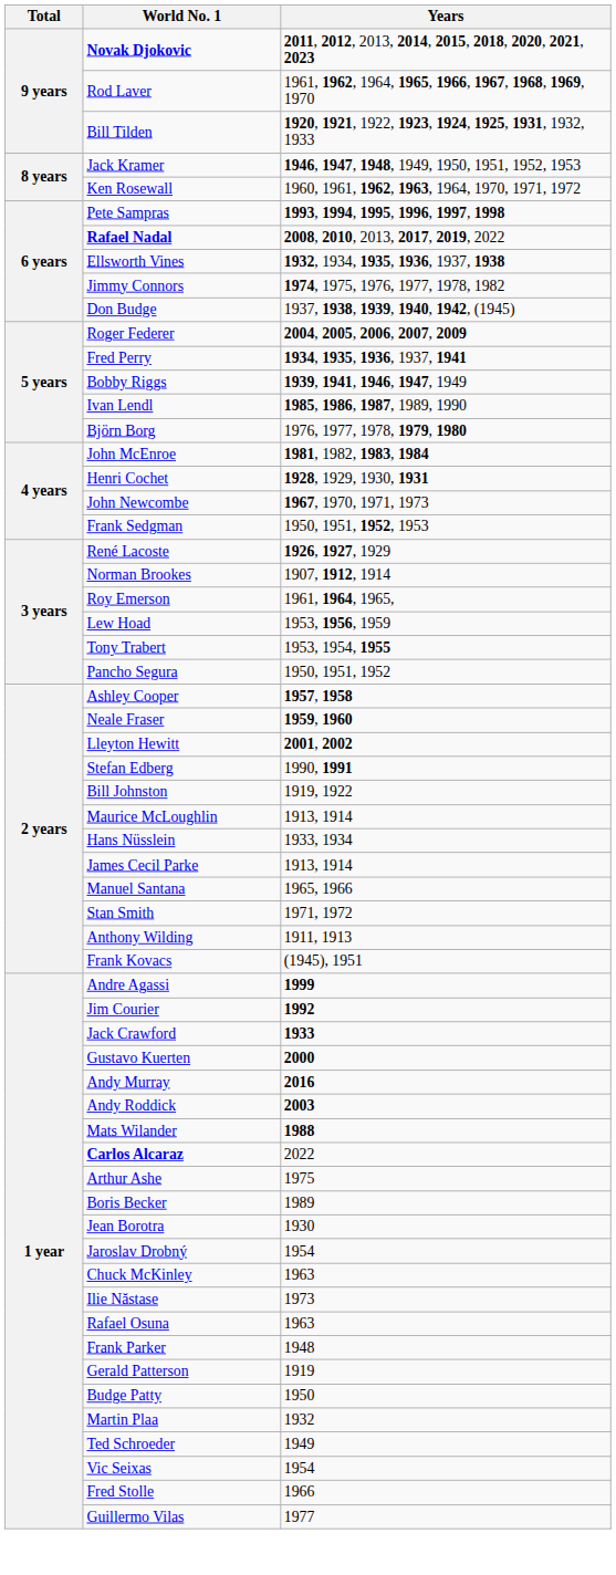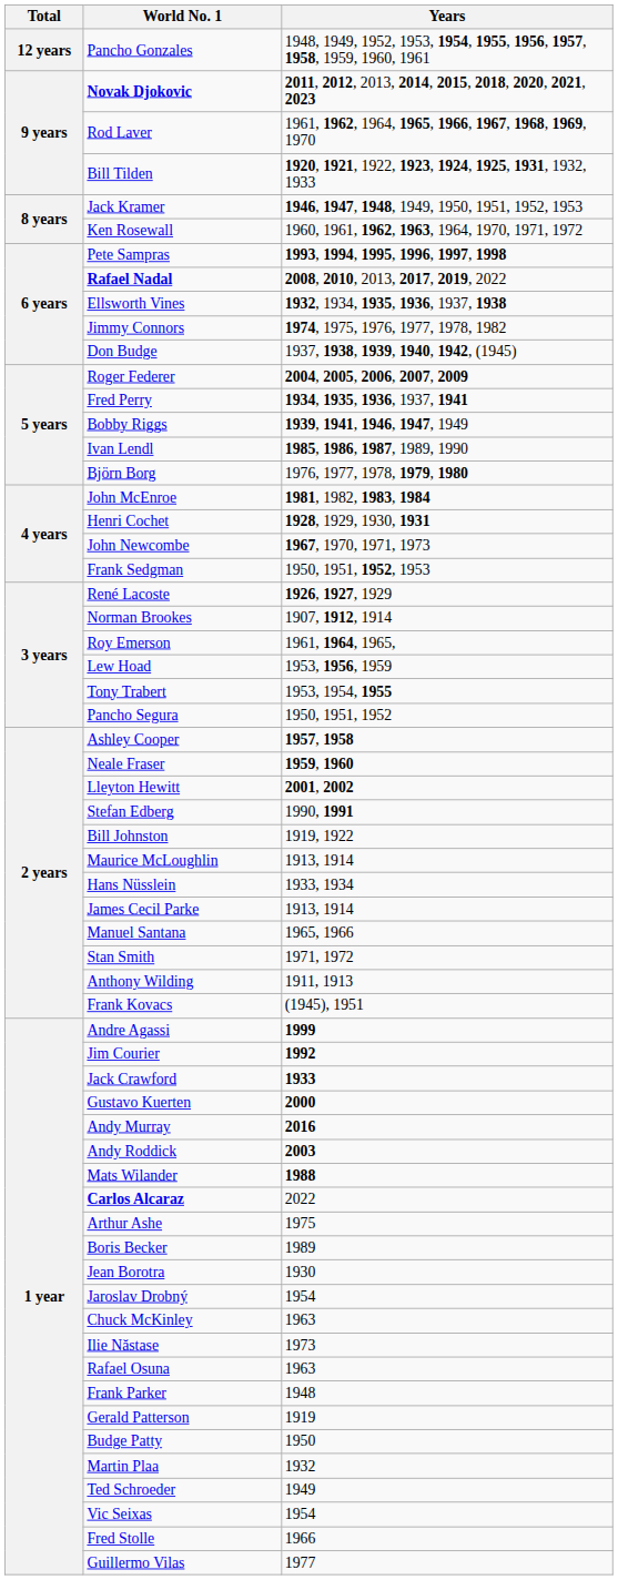 <table class="wikitable sortable">
 <tr>
 <th width="75" class="unsortable">Total</th>
 <th width="200"class="unsortable">World No. 1</th>
 <th width="340">Years</th>
+</tr>
+<tr>
+<th rowspan="1">12 years</th>
+<td> <a href='#'>Pancho Gonzales</a></td>
+<td>1948, 1949, 1952, 1953, <strong>1954</strong>, <strong>1955</strong>, <strong>1956</strong>, <strong>1957</strong>, <strong>1958</strong>, 1959, 1960, 1961</td>
 </tr>
 <tr>
 <th rowspan="3">9 years</th>
 <td> <strong><a href='#'>Novak Djokovic</a></strong></td>
 <td><strong>2011</strong>, <strong>2012</strong>, 2013, <strong>2014</strong>, <strong>2015</strong>, <strong>2018</strong>, <strong>2020</strong>, <strong>2021</strong>, <strong>2023</strong></td>
 </tr>
 <tr>
 <td> <a href='#'>Rod Laver</a></td>
 <td>1961, <strong>1962</strong>, 1964, <strong>1965</strong>, <strong>1966</strong>, <strong>1967</strong>, <strong>1968</strong>, <strong>1969</strong>, 1970</td>
 </tr>
 <tr>
 <td> <a href='#'>Bill Tilden</a></td>
 <td><strong>1920</strong>, <strong>1921</strong>, 1922, <strong>1923</strong>, <strong>1924</strong>, <strong>1925</strong>, <strong>1931</strong>, 1932, 1933</td>
 </tr>
 <tr>
 <th rowspan="2">8 years</th>
 <td> <a href='#'>Jack Kramer</a></td>
 <td><strong>1946</strong>, <strong>1947</strong>, <strong>1948</strong>, 1949, 1950, 1951, 1952, 1953</td>
 </tr>
 <tr>
 <td> <a href='#'>Ken Rosewall</a></td>
 <td>1960, 1961, <strong>1962</strong>, <strong>1963</strong>, 1964, 1970, 1971, 1972</td>
 </tr>
 <tr>
 <th rowspan="5">6 years</th>
 <td> <a href='#'>Pete Sampras</a></td>
 <td><strong>1993</strong>, <strong>1994</strong>, <strong>1995</strong>, <strong>1996</strong>, <strong>1997</strong>, <strong>1998</strong></td>
 </tr>
 <tr>
 <td> <strong><a href='#'>Rafael Nadal</a></strong></td>
 <td><strong>2008</strong>, <strong>2010</strong>, 2013, <strong>2017</strong>, <strong>2019</strong>, 2022</td>
 </tr>
 <tr>
 <td> <a href='#'>Ellsworth Vines</a></td>
 <td><strong>1932</strong>, 1934, <strong>1935</strong>, <strong>1936</strong>, 1937, <strong>1938</strong></td>
 </tr>
 <tr>
 <td> <a href='#'>Jimmy Connors</a></td>
 <td><strong>1974</strong>, 1975, 1976, 1977, 1978, 1982</td>
 </tr>
 <tr>
 <td> <a href='#'>Don Budge</a></td>
 <td>1937, <strong>1938</strong>, <strong>1939</strong>, <strong>1940</strong>, <strong>1942</strong>, (1945)</td>
 </tr>
 <tr>
 <th rowspan="5">5 years</th>
 <td> <a href='#'>Roger Federer</a></td>
 <td><strong>2004</strong>, <strong>2005</strong>, <strong>2006</strong>, <strong>2007</strong>, <strong>2009</strong></td>
 </tr>
 <tr>
 <td> <a href='#'>Fred Perry</a></td>
 <td><strong>1934</strong>, <strong>1935</strong>, <strong>1936</strong>, 1937, <strong>1941</strong></td>
 </tr>
 <tr>
 <td> <a href='#'>Bobby Riggs</a></td>
 <td><strong>1939</strong>, <strong>1941</strong>, <strong>1946</strong>, <strong>1947</strong>, 1949</td>
 </tr>
 <tr>
 <td> <a href='#'>Ivan Lendl</a></td>
 <td><strong>1985</strong>, <strong>1986</strong>, <strong>1987</strong>, 1989, 1990</td>
 </tr>
 <tr>
 <td> <a href='#'>Björn Borg</a></td>
 <td>1976, 1977, 1978, <strong>1979</strong>, <strong>1980</strong></td>
 </tr>
 <tr>
 <th rowspan="4">4 years</th>
 <td> <a href='#'>John McEnroe</a></td>
 <td><strong>1981</strong>, 1982, <strong>1983</strong>, <strong>1984</strong></td>
 </tr>
 <tr>
 <td> <a href='#'>Henri Cochet</a></td>
 <td><strong>1928</strong>, 1929, 1930, <strong>1931</strong></td>
 </tr>
 <tr>
 <td> <a href='#'>John Newcombe</a></td>
 <td><strong>1967</strong>, 1970, 1971, 1973</td>
 </tr>
 <tr>
 <td> <a href='#'>Frank Sedgman</a></td>
 <td>1950, 1951, <strong>1952</strong>, 1953</td>
 </tr>
 <tr>
 <th rowspan="6">3 years</th>
 <td> <a href='#'>René Lacoste</a></td>
 <td><strong>1926</strong>, <strong>1927</strong>, 1929</td>
 </tr>
 <tr>
 <td> <a href='#'>Norman Brookes</a></td>
 <td>1907, <strong>1912</strong>, 1914</td>
 </tr>
 <tr>
 <td> <a href='#'>Roy Emerson</a></td>
 <td>1961, <strong>1964</strong>, 1965,</td>
 </tr>
 <tr>
 <td> <a href='#'>Lew Hoad</a></td>
 <td>1953, <strong>1956</strong>, 1959</td>
 </tr>
 <tr>
 <td> <a href='#'>Tony Trabert</a></td>
 <td>1953, 1954, <strong>1955</strong></td>
 </tr>
 <tr>
 <td> <a href='#'>Pancho Segura</a></td>
 <td>1950, 1951, 1952</td>
 </tr>
 <tr>
 <th rowspan="12">2 years</th>
 <td> <a href='#'>Ashley Cooper</a></td>
 <td><strong>1957</strong>, <strong>1958</strong></td>
 </tr>
 <tr>
 <td> <a href='#'>Neale Fraser</a></td>
 <td><strong>1959</strong>, <strong>1960</strong></td>
 </tr>
 <tr>
 <td> <a href='#'>Lleyton Hewitt</a></td>
 <td><strong>2001</strong>, <strong>2002</strong></td>
 </tr>
 <tr>
 <td> <a href='#'>Stefan Edberg</a></td>
 <td>1990, <strong>1991</strong></td>
 </tr>
 <tr>
 <td> <a href='#'>Bill Johnston</a></td>
 <td>1919, 1922</td>
 </tr>
 <tr>
 <td> <a href='#'>Maurice McLoughlin</a></td>
 <td>1913, 1914</td>
 </tr>
 <tr>
 <td> <a href='#'>Hans Nüsslein</a></td>
 <td>1933, 1934</td>
 </tr>
 <tr>
 <td> <a href='#'>James Cecil Parke</a></td>
 <td>1913, 1914</td>
 </tr>
 <tr>
 <td> <a href='#'>Manuel Santana</a></td>
 <td>1965, 1966</td>
 </tr>
 <tr>
 <td> <a href='#'>Stan Smith</a></td>
 <td>1971, 1972</td>
 </tr>
 <tr>
 <td> <a href='#'>Anthony Wilding</a></td>
 <td>1911, 1913</td>
 </tr>
 <tr>
 <td> <a href='#'>Frank Kovacs</a></td>
 <td>(1945), 1951</td>
 </tr>
 <tr>
 <th rowspan="23">1 year</th>
 <td> <a href='#'>Andre Agassi</a></td>
 <td><strong>1999</strong></td>
 </tr>
 <tr>
 <td> <a href='#'>Jim Courier</a></td>
 <td><strong>1992</strong></td>
 </tr>
 <tr>
 <td> <a href='#'>Jack Crawford</a></td>
 <td><strong>1933</strong></td>
 </tr>
 <tr>
 <td> <a href='#'>Gustavo Kuerten</a></td>
 <td><strong>2000</strong></td>
 </tr>
 <tr>
 <td> <a href='#'>Andy Murray</a></td>
 <td><strong>2016</strong></td>
 </tr>
 <tr>
 <td> <a href='#'>Andy Roddick</a></td>
 <td><strong>2003</strong></td>
 </tr>
 <tr>
 <td> <a href='#'>Mats Wilander</a></td>
 <td><strong>1988</strong></td>
 </tr>
 <tr>
 <td> <strong><a href='#'>Carlos Alcaraz</a></strong></td>
 <td>2022</td>
 </tr>
 <tr>
 <td> <a href='#'>Arthur Ashe</a></td>
 <td>1975</td>
 </tr>
 <tr>
 <td> <a href='#'>Boris Becker</a></td>
 <td>1989</td>
 </tr>
 <tr>
 <td> <a href='#'>Jean Borotra</a></td>
 <td>1930</td>
 </tr>
 <tr>
 <td> <a href='#'>Jaroslav Drobný</a></td>
 <td>1954</td>
 </tr>
 <tr>
 <td> <a href='#'>Chuck McKinley</a></td>
 <td>1963</td>
 </tr>
 <tr>
 <td> <a href='#'>Ilie Năstase</a></td>
 <td>1973</td>
 </tr>
 <tr>
 <td> <a href='#'>Rafael Osuna</a></td>
 <td>1963</td>
 </tr>
 <tr>
 <td> <a href='#'>Frank Parker</a></td>
 <td>1948</td>
 </tr>
 <tr>
 <td> <a href='#'>Gerald Patterson</a></td>
 <td>1919</td>
 </tr>
 <tr>
 <td> <a href='#'>Budge Patty</a></td>
 <td>1950</td>
 </tr>
 <tr>
 <td> <a href='#'>Martin Plaa</a></td>
 <td>1932</td>
 </tr>
 <tr>
 <td> <a href='#'>Ted Schroeder</a></td>
 <td>1949</td>
 </tr>
 <tr>
 <td> <a href='#'>Vic Seixas</a></td>
 <td>1954</td>
 </tr>
 <tr>
 <td> <a href='#'>Fred Stolle</a></td>
 <td>1966</td>
 </tr>
 <tr>
 <td> <a href='#'>Guillermo Vilas</a></td>
 <td>1977</td>
 </tr>
 </table>
